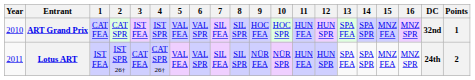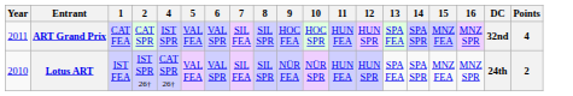 <table class="wikitable" style="text-align:center; font-size:85%">
 <tr>
 <th>Year</th>
 <th>Entrant</th>
 <th>1</th>
 <th>2</th>
-<th>3</th>
 <th>4</th>
 <th>5</th>
 <th>6</th>
 <th>7</th>
 <th>8</th>
 <th>9</th>
 <th>10</th>
 <th>11</th>
 <th>12</th>
 <th>13</th>
 <th>14</th>
 <th>15</th>
 <th>16</th>
 <th>DC</th>
 <th>Points</th>
 </tr>
 <tr>
-<td><a href='#'>2010</a></td>
+<td><a href='#'>2011</a></td>
 <th nowrap><a href='#'>ART Grand Prix</a></th>
 <td style="background:#CFCFFF;"><a href='#'>CAT<br>FEA</a><br></td>
 <td style="background:#DFFFDF;"><a href='#'>CAT<br>SPR</a><br></td>
-<td style="background:#efcfff;"><a href='#'>IST<br>FEA</a><br></td>
 <td style="background:#cfcfff;"><a href='#'>IST<br>SPR</a><br></td>
 <td style="background:#cfcfff;"><a href='#'>VAL<br>FEA</a><br></td>
 <td style="background:#cfcfff;"><a href='#'>VAL<br>SPR</a><br></td>
 <td style="background:#efcfff;"><a href='#'>SIL<br>FEA</a><br></td>
 <td style="background:#cfcfff;"><a href='#'>SIL<br>SPR</a><br></td>
 <td style="background:#cfcfff;"><a href='#'>HOC<br>FEA</a><br></td>
 <td style="background:#DFFFDF;"><a href='#'>HOC<br>SPR</a><br></td>
 <td style="background:#cfcfff;"><a href='#'>HUN<br>FEA</a><br></td>
 <td style="background:#efcfff;"><a href='#'>HUN<br>SPR</a><br></td>
 <td style="background:#DFFFDF;"><a href='#'>SPA<br>FEA</a><br></td>
 <td style="background:#cfcfff;"><a href='#'>SPA<br>SPR</a><br></td>
 <td style="background:#cfcfff;"><a href='#'>MNZ<br>FEA</a><br></td>
 <td style="background:#efcfff;"><a href='#'>MNZ<br>SPR</a><br></td>
 <th>32nd</th>
-<th>1</th>
+<th>4</th>
 </tr>
 <tr>
-<td><a href='#'>2011</a></td>
+<td><a href='#'>2010</a></td>
 <th nowrap><a href='#'>Lotus ART</a></th>
 <td style="background:#CFCFFF;"><a href='#'>IST<br>FEA</a><br></td>
 <td style="background:#CFCFFF;"><a href='#'>IST<br>SPR</a><br><small>26†</small></td>
-<td style="background:#CFCFFF;"><a href='#'>CAT<br>FEA</a><br></td>
 <td style="background:#CFCFFF;"><a href='#'>CAT<br>SPR</a><br><small>26†</small></td>
 <td style="background:#efcfff;"><a href='#'>VAL<br>FEA</a><br></td>
 <td style="background:#CFCFFF;"><a href='#'>VAL<br>SPR</a><br></td>
 <td style="background:#efcfff;"><a href='#'>SIL<br>FEA</a><br></td>
 <td style="background:#CFCFFF;"><a href='#'>SIL<br>SPR</a><br></td>
 <td style="background:#CFCFFF;"><a href='#'>NÜR<br>FEA</a><br></td>
 <td style="background:#efcfff;"><a href='#'>NÜR<br>SPR</a><br></td>
 <td style="background:#CFCFFF;"><a href='#'>HUN<br>FEA</a><br></td>
 <td style="background:#CFCFFF;"><a href='#'>HUN<br>SPR</a><br></td>
 <td><a href='#'>SPA<br>FEA</a></td>
 <td><a href='#'>SPA<br>SPR</a></td>
 <td><a href='#'>MNZ<br>FEA</a></td>
 <td><a href='#'>MNZ<br>SPR</a></td>
 <th>24th</th>
 <th>2</th>
 </tr>
 </table>
